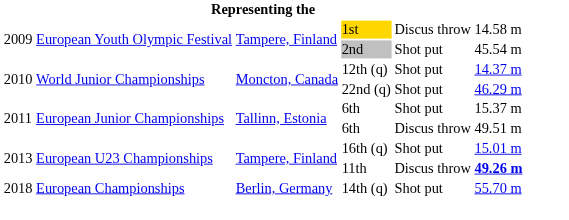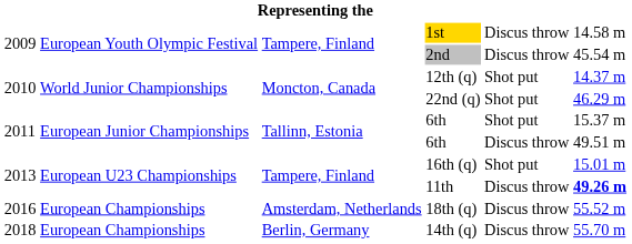 <table>
 <tr>
 <th colspan="6">Representing the </th>
 </tr>
 <tr>
 <td rowspan=2>2009</td>
 <td rowspan=2><a href='#'>European Youth Olympic Festival</a></td>
 <td rowspan=2><a href='#'>Tampere, Finland</a></td>
 <td bgcolor=gold>1st</td>
 <td>Discus throw</td>
 <td>14.58 m</td>
 </tr>
 <tr>
 <td bgcolor=silver>2nd</td>
-<td>Shot put</td>
+<td>Discus throw</td>
 <td>45.54 m</td>
 </tr>
 <tr>
 <td rowspan=2>2010</td>
 <td rowspan=2><a href='#'>World Junior Championships</a></td>
 <td rowspan=2><a href='#'>Moncton, Canada</a></td>
 <td>12th (q)</td>
 <td>Shot put</td>
 <td><a href='#'>14.37 m</a></td>
 </tr>
 <tr>
 <td>22nd (q)</td>
 <td>Shot put</td>
 <td><a href='#'>46.29 m</a></td>
 </tr>
 <tr>
 <td rowspan=2>2011</td>
 <td rowspan=2><a href='#'>European Junior Championships</a></td>
 <td rowspan=2><a href='#'>Tallinn, Estonia</a></td>
 <td>6th</td>
 <td>Shot put</td>
 <td>15.37 m</td>
 </tr>
 <tr>
 <td>6th</td>
 <td>Discus throw</td>
 <td>49.51 m</td>
 </tr>
 <tr>
 <td rowspan=2>2013</td>
 <td rowspan=2><a href='#'>European U23 Championships</a></td>
 <td rowspan=2><a href='#'>Tampere, Finland</a></td>
 <td>16th (q)</td>
 <td>Shot put</td>
 <td><a href='#'>15.01 m</a></td>
 </tr>
 <tr>
 <td>11th</td>
 <td>Discus throw</td>
 <td><strong><a href='#'>49.26 m</a></strong></td>
 </tr>
 <tr>
+<td>2016</td>
+<td><a href='#'>European Championships</a></td>
+<td><a href='#'>Amsterdam, Netherlands</a></td>
+<td>18th (q)</td>
+<td>Discus throw</td>
+<td><a href='#'>55.52 m</a></td>
+</tr>
+<tr>
 <td>2018</td>
 <td><a href='#'>European Championships</a></td>
 <td><a href='#'>Berlin, Germany</a></td>
 <td>14th (q)</td>
-<td>Shot put</td>
+<td>Discus throw</td>
 <td><a href='#'>55.70 m</a></td>
 </tr>
 </table>
